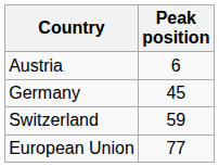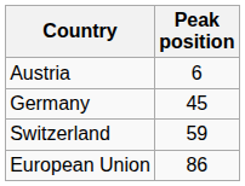 <table class="wikitable">
 <tr>
 <th>Country</th>
 <th>Peak<br>position</th>
 </tr>
 <tr>
 <td>Austria</td>
 <td align="center">6</td>
 </tr>
 <tr>
 <td>Germany</td>
 <td align="center">45</td>
 </tr>
 <tr>
 <td>Switzerland</td>
 <td align="center">59</td>
 </tr>
 <tr>
 <td>European Union</td>
-<td align="center">77</td>
+<td align="center">86</td>
 </tr>
 <tr>
 </tr>
 </table>
